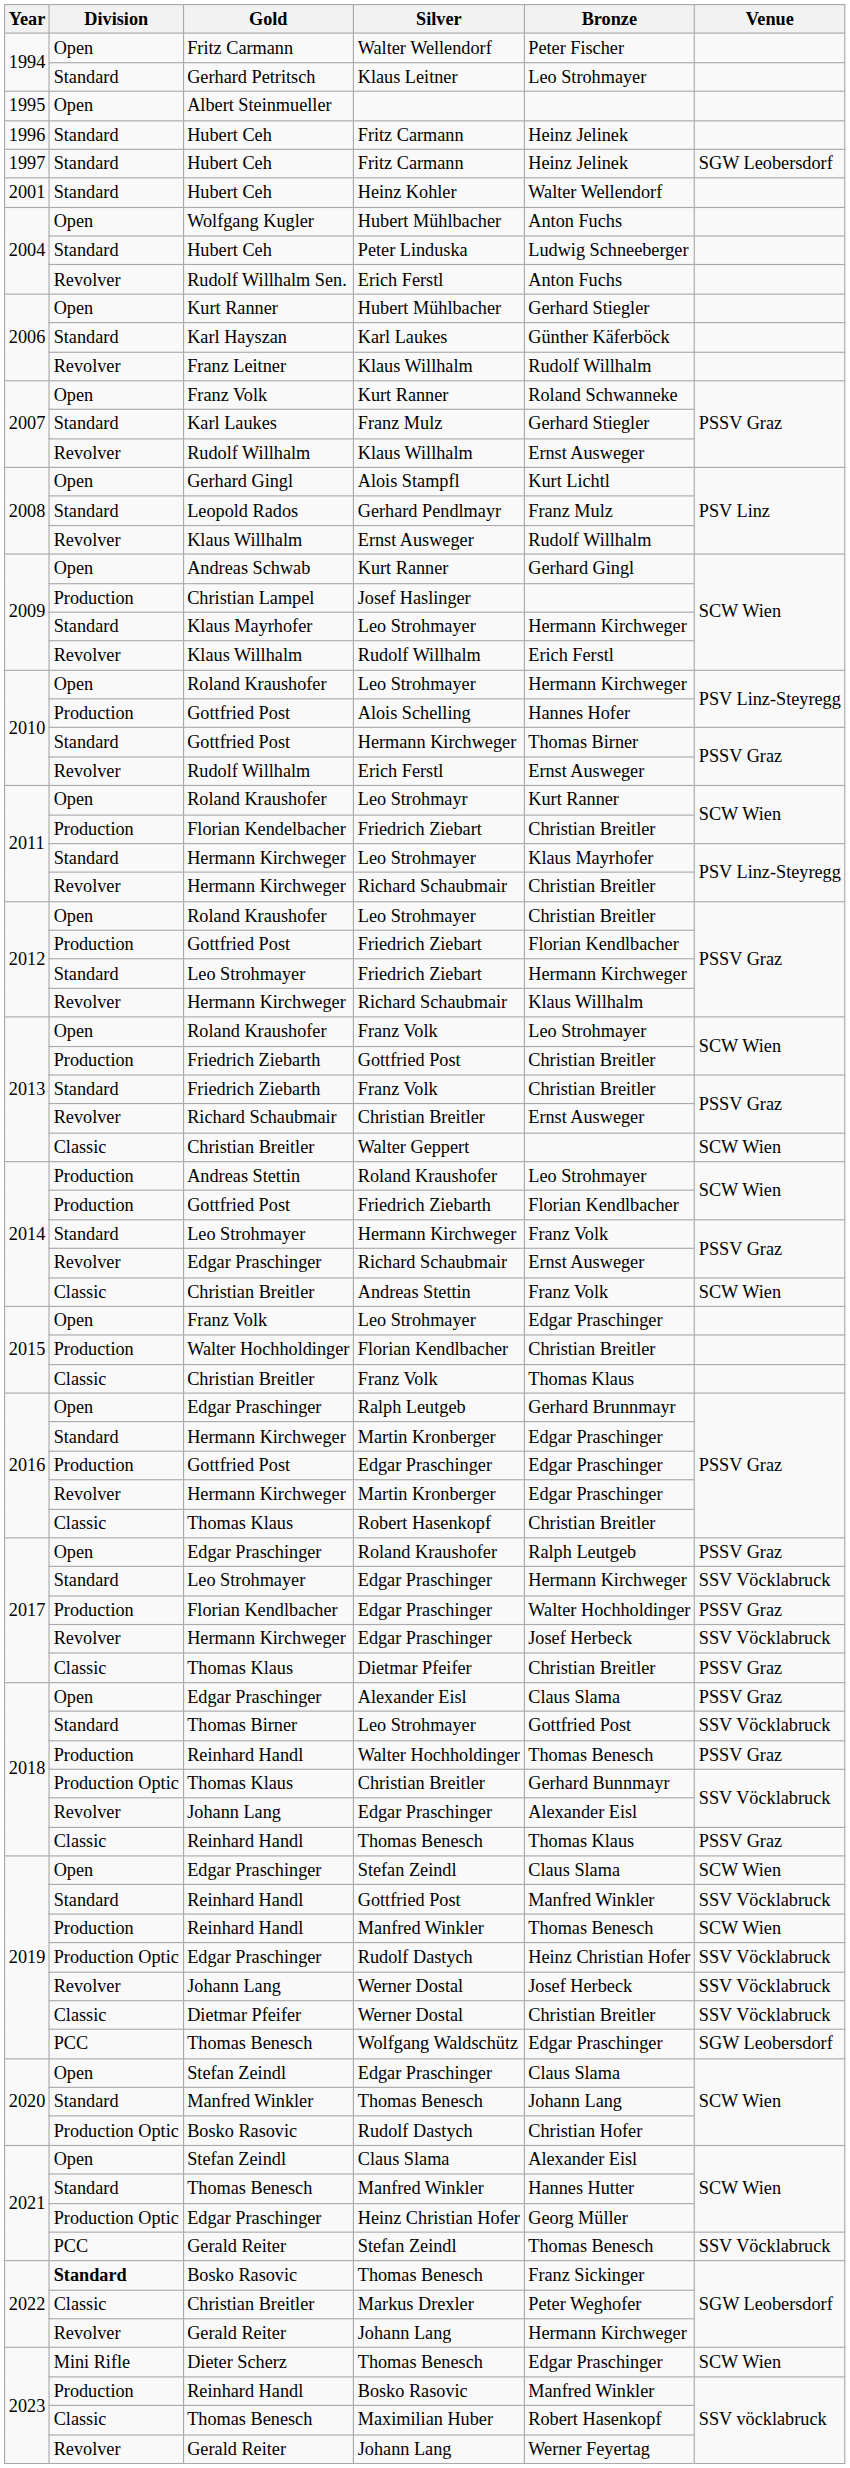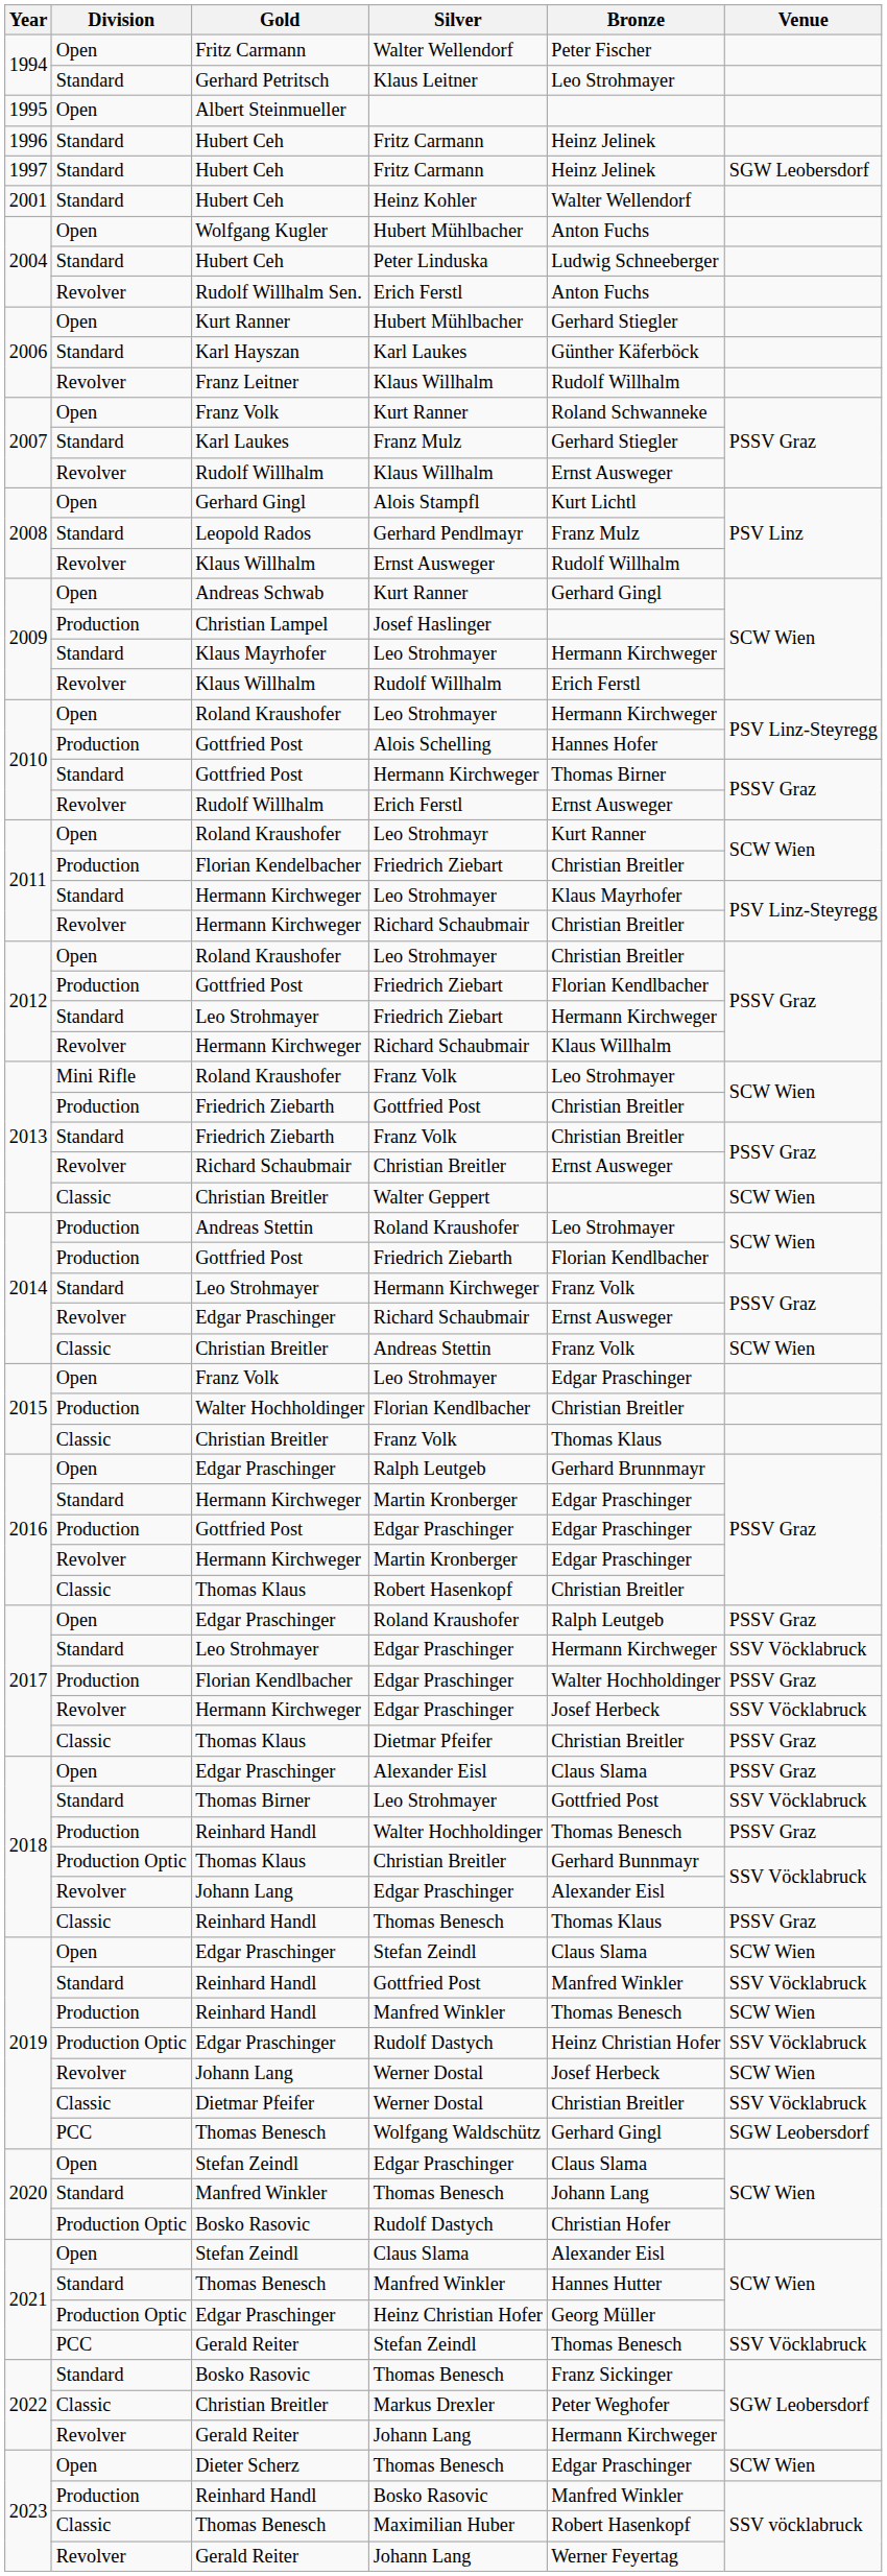 <table class="wikitable sortable" style="text-align: left;">
 <tr>
 <th>Year</th>
 <th>Division</th>
 <th> Gold</th>
 <th> Silver</th>
 <th> Bronze</th>
 <th>Venue</th>
 </tr>
 <tr>
 <td rowspan="2">1994</td>
 <td>Open</td>
 <td> Fritz Carmann</td>
 <td> Walter Wellendorf</td>
 <td> Peter Fischer</td>
 <td></td>
 </tr>
 <tr>
 <td>Standard</td>
 <td> Gerhard Petritsch</td>
 <td> Klaus Leitner</td>
 <td> Leo Strohmayer</td>
 <td></td>
 </tr>
 <tr>
 <td>1995</td>
 <td>Open</td>
 <td> Albert Steinmueller</td>
 <td></td>
 <td></td>
 <td></td>
 </tr>
 <tr>
 <td>1996</td>
 <td>Standard</td>
 <td> Hubert Ceh</td>
 <td> Fritz Carmann</td>
 <td> Heinz Jelinek</td>
 <td></td>
 </tr>
 <tr>
 <td>1997</td>
 <td>Standard</td>
 <td> Hubert Ceh</td>
 <td> Fritz Carmann</td>
 <td> Heinz Jelinek</td>
 <td>SGW Leobersdorf</td>
 </tr>
 <tr>
 <td>2001</td>
 <td>Standard</td>
 <td> Hubert Ceh</td>
 <td> Heinz Kohler</td>
 <td> Walter Wellendorf</td>
 <td></td>
 </tr>
 <tr>
 <td rowspan="3">2004</td>
 <td>Open</td>
 <td> Wolfgang Kugler</td>
 <td> Hubert Mühlbacher</td>
 <td> Anton Fuchs</td>
 <td></td>
 </tr>
 <tr>
 <td>Standard</td>
 <td> Hubert Ceh</td>
 <td> Peter Linduska</td>
 <td> Ludwig Schneeberger</td>
 <td></td>
 </tr>
 <tr>
 <td>Revolver</td>
 <td> Rudolf Willhalm Sen.</td>
 <td> Erich Ferstl</td>
 <td> Anton Fuchs</td>
 <td></td>
 </tr>
 <tr>
 <td rowspan="3">2006</td>
 <td>Open</td>
 <td> Kurt Ranner</td>
 <td> Hubert Mühlbacher</td>
 <td> Gerhard Stiegler</td>
 <td></td>
 </tr>
 <tr>
 <td>Standard</td>
 <td> Karl Hayszan</td>
 <td> Karl Laukes</td>
 <td> Günther Käferböck</td>
 <td></td>
 </tr>
 <tr>
 <td>Revolver</td>
 <td> Franz Leitner</td>
 <td> Klaus Willhalm</td>
 <td>Rudolf Willhalm</td>
 <td></td>
 </tr>
 <tr>
 <td rowspan="3">2007</td>
 <td>Open</td>
 <td> Franz Volk</td>
 <td> Kurt Ranner</td>
 <td> Roland Schwanneke</td>
 <td rowspan="3">PSSV Graz</td>
 </tr>
 <tr>
 <td>Standard</td>
 <td> Karl Laukes</td>
 <td> Franz Mulz</td>
 <td> Gerhard Stiegler</td>
 </tr>
 <tr>
 <td>Revolver</td>
 <td> Rudolf Willhalm</td>
 <td> Klaus Willhalm</td>
 <td> Ernst Ausweger</td>
 </tr>
 <tr>
 <td rowspan="3">2008</td>
 <td>Open</td>
 <td> Gerhard Gingl</td>
 <td> Alois Stampfl</td>
 <td> Kurt Lichtl</td>
 <td rowspan="3">PSV Linz</td>
 </tr>
 <tr>
 <td>Standard</td>
 <td> Leopold Rados</td>
 <td> Gerhard Pendlmayr</td>
 <td> Franz Mulz</td>
 </tr>
 <tr>
 <td>Revolver</td>
 <td> Klaus Willhalm</td>
 <td> Ernst Ausweger</td>
 <td> Rudolf Willhalm</td>
 </tr>
 <tr>
 <td rowspan="4">2009</td>
 <td>Open</td>
 <td> Andreas Schwab</td>
 <td> Kurt Ranner</td>
 <td> Gerhard Gingl</td>
 <td rowspan="4">SCW Wien</td>
 </tr>
 <tr>
 <td>Production</td>
 <td> Christian Lampel</td>
 <td> Josef Haslinger</td>
 <td></td>
 </tr>
 <tr>
 <td>Standard</td>
 <td> Klaus Mayrhofer</td>
 <td> Leo Strohmayer</td>
 <td> Hermann Kirchweger</td>
 </tr>
 <tr>
 <td>Revolver</td>
 <td> Klaus Willhalm</td>
 <td> Rudolf Willhalm</td>
 <td> Erich Ferstl</td>
 </tr>
 <tr>
 <td rowspan="4">2010</td>
 <td>Open</td>
 <td> Roland Kraushofer</td>
 <td> Leo Strohmayer</td>
 <td> Hermann Kirchweger</td>
 <td rowspan="2">PSV Linz-Steyregg</td>
 </tr>
 <tr>
 <td>Production</td>
 <td> Gottfried Post</td>
 <td> Alois Schelling</td>
 <td> Hannes Hofer</td>
 </tr>
 <tr>
 <td>Standard</td>
 <td> Gottfried Post</td>
 <td> Hermann Kirchweger</td>
 <td> Thomas Birner</td>
 <td rowspan="2">PSSV Graz</td>
 </tr>
 <tr>
 <td>Revolver</td>
 <td> Rudolf Willhalm</td>
 <td> Erich Ferstl</td>
 <td> Ernst Ausweger</td>
 </tr>
 <tr>
 <td rowspan="4">2011</td>
 <td>Open</td>
 <td> Roland Kraushofer</td>
 <td> Leo Strohmayr</td>
 <td> Kurt Ranner</td>
 <td rowspan="2">SCW Wien</td>
 </tr>
 <tr>
 <td>Production</td>
 <td> Florian Kendelbacher</td>
 <td> Friedrich Ziebart</td>
 <td> Christian Breitler</td>
 </tr>
 <tr>
 <td>Standard</td>
 <td> Hermann Kirchweger</td>
 <td> Leo Strohmayer</td>
 <td> Klaus Mayrhofer</td>
 <td rowspan="2">PSV Linz-Steyregg</td>
 </tr>
 <tr>
 <td>Revolver</td>
 <td> Hermann Kirchweger</td>
 <td> Richard Schaubmair</td>
 <td> Christian Breitler</td>
 </tr>
 <tr>
 <td rowspan="4">2012</td>
 <td>Open</td>
 <td> Roland Kraushofer</td>
 <td> Leo Strohmayer</td>
 <td> Christian Breitler</td>
 <td rowspan="4">PSSV Graz</td>
 </tr>
 <tr>
 <td>Production</td>
 <td> Gottfried Post</td>
 <td> Friedrich Ziebart</td>
 <td> Florian Kendlbacher</td>
 </tr>
 <tr>
 <td>Standard</td>
 <td> Leo Strohmayer</td>
 <td> Friedrich Ziebart</td>
 <td> Hermann Kirchweger</td>
 </tr>
 <tr>
 <td>Revolver</td>
 <td> Hermann Kirchweger</td>
 <td> Richard Schaubmair</td>
 <td> Klaus Willhalm</td>
 </tr>
 <tr>
 <td rowspan="5">2013</td>
-<td>Open</td>
+<td>Mini Rifle</td>
 <td> Roland Kraushofer</td>
 <td> Franz Volk</td>
 <td> Leo Strohmayer</td>
 <td rowspan="2">SCW Wien</td>
 </tr>
 <tr>
 <td>Production</td>
 <td> Friedrich Ziebarth</td>
 <td> Gottfried Post</td>
 <td> Christian Breitler</td>
 </tr>
 <tr>
 <td>Standard</td>
 <td> Friedrich Ziebarth</td>
 <td> Franz Volk</td>
 <td> Christian Breitler</td>
 <td rowspan="2">PSSV Graz</td>
 </tr>
 <tr>
 <td>Revolver</td>
 <td> Richard Schaubmair</td>
 <td> Christian Breitler</td>
 <td> Ernst Ausweger</td>
 </tr>
 <tr>
 <td>Classic</td>
 <td> Christian Breitler</td>
 <td> Walter Geppert</td>
 <td></td>
 <td>SCW Wien</td>
 </tr>
 <tr>
 <td rowspan="5">2014</td>
 <td>Production</td>
 <td> Andreas Stettin</td>
 <td> Roland Kraushofer</td>
 <td> Leo Strohmayer</td>
 <td rowspan="2">SCW Wien</td>
 </tr>
 <tr>
 <td>Production</td>
 <td> Gottfried Post</td>
 <td> Friedrich Ziebarth</td>
 <td> Florian Kendlbacher</td>
 </tr>
 <tr>
 <td>Standard</td>
 <td> Leo Strohmayer</td>
 <td> Hermann Kirchweger</td>
 <td> Franz Volk</td>
 <td rowspan="2">PSSV Graz</td>
 </tr>
 <tr>
 <td>Revolver</td>
 <td> Edgar Praschinger</td>
 <td> Richard Schaubmair</td>
 <td> Ernst Ausweger</td>
 </tr>
 <tr>
 <td>Classic</td>
 <td> Christian Breitler</td>
 <td> Andreas Stettin</td>
 <td> Franz Volk</td>
 <td>SCW Wien</td>
 </tr>
 <tr>
 <td rowspan="3">2015</td>
 <td>Open</td>
 <td> Franz Volk</td>
 <td> Leo Strohmayer</td>
 <td> Edgar Praschinger</td>
 <td></td>
 </tr>
 <tr>
 <td>Production</td>
 <td> Walter Hochholdinger</td>
 <td> Florian Kendlbacher</td>
 <td> Christian Breitler</td>
 <td></td>
 </tr>
 <tr>
 <td>Classic</td>
 <td> Christian Breitler</td>
 <td> Franz Volk</td>
 <td> Thomas Klaus</td>
 <td></td>
 </tr>
 <tr>
 <td rowspan="5">2016</td>
 <td>Open</td>
 <td> Edgar Praschinger</td>
 <td> Ralph Leutgeb</td>
 <td> Gerhard Brunnmayr</td>
 <td rowspan="5">PSSV Graz</td>
 </tr>
 <tr>
 <td>Standard</td>
 <td> Hermann Kirchweger</td>
 <td> Martin Kronberger</td>
 <td> Edgar Praschinger</td>
 </tr>
 <tr>
 <td>Production</td>
 <td> Gottfried Post</td>
 <td> Edgar Praschinger</td>
 <td> Edgar Praschinger</td>
 </tr>
 <tr>
 <td>Revolver</td>
 <td> Hermann Kirchweger</td>
 <td> Martin Kronberger</td>
 <td> Edgar Praschinger</td>
 </tr>
 <tr>
 <td>Classic</td>
 <td> Thomas Klaus</td>
 <td> Robert Hasenkopf</td>
 <td> Christian Breitler</td>
 </tr>
 <tr>
 <td rowspan="5">2017</td>
 <td>Open</td>
 <td> Edgar Praschinger</td>
 <td> Roland Kraushofer</td>
 <td> Ralph Leutgeb</td>
 <td>PSSV Graz</td>
 </tr>
 <tr>
 <td>Standard</td>
 <td> Leo Strohmayer</td>
 <td> Edgar Praschinger</td>
 <td> Hermann Kirchweger</td>
 <td>SSV Vöcklabruck</td>
 </tr>
 <tr>
 <td>Production</td>
 <td> Florian Kendlbacher</td>
 <td> Edgar Praschinger</td>
 <td> Walter Hochholdinger</td>
 <td>PSSV Graz</td>
 </tr>
 <tr>
 <td>Revolver</td>
 <td> Hermann Kirchweger</td>
 <td> Edgar Praschinger</td>
 <td> Josef Herbeck</td>
 <td>SSV Vöcklabruck</td>
 </tr>
 <tr>
 <td>Classic</td>
 <td> Thomas Klaus</td>
 <td> Dietmar Pfeifer</td>
 <td> Christian Breitler</td>
 <td>PSSV Graz</td>
 </tr>
 <tr>
 <td rowspan="6">2018</td>
 <td>Open</td>
 <td> Edgar Praschinger</td>
 <td> Alexander Eisl</td>
 <td> Claus Slama</td>
 <td>PSSV Graz</td>
 </tr>
 <tr>
 <td>Standard</td>
 <td> Thomas Birner</td>
 <td> Leo Strohmayer</td>
 <td> Gottfried Post</td>
 <td>SSV Vöcklabruck</td>
 </tr>
 <tr>
 <td>Production</td>
 <td> Reinhard Handl</td>
 <td> Walter Hochholdinger</td>
 <td> Thomas Benesch</td>
 <td>PSSV Graz</td>
 </tr>
 <tr>
 <td>Production Optic</td>
 <td> Thomas Klaus</td>
 <td> Christian Breitler</td>
 <td> Gerhard Bunnmayr</td>
 <td rowspan="2">SSV Vöcklabruck</td>
 </tr>
 <tr>
 <td>Revolver</td>
 <td> Johann Lang</td>
 <td> Edgar Praschinger</td>
 <td> Alexander Eisl</td>
 </tr>
 <tr>
 <td>Classic</td>
 <td> Reinhard Handl</td>
 <td> Thomas Benesch</td>
 <td> Thomas Klaus</td>
 <td>PSSV Graz</td>
 </tr>
 <tr>
 <td rowspan="7">2019</td>
 <td>Open</td>
 <td> Edgar Praschinger</td>
 <td> Stefan Zeindl</td>
 <td> Claus Slama</td>
 <td>SCW Wien</td>
 </tr>
 <tr>
 <td>Standard</td>
 <td> Reinhard Handl</td>
 <td> Gottfried Post</td>
 <td> Manfred Winkler</td>
 <td>SSV Vöcklabruck</td>
 </tr>
 <tr>
 <td>Production</td>
 <td> Reinhard Handl</td>
 <td> Manfred Winkler</td>
 <td> Thomas Benesch</td>
 <td>SCW Wien</td>
 </tr>
 <tr>
 <td>Production Optic</td>
 <td> Edgar Praschinger</td>
 <td> Rudolf Dastych</td>
 <td> Heinz Christian Hofer</td>
 <td>SSV Vöcklabruck</td>
 </tr>
 <tr>
 <td>Revolver</td>
 <td> Johann Lang</td>
 <td> Werner Dostal</td>
 <td> Josef Herbeck</td>
-<td>SSV Vöcklabruck</td>
+<td>SCW Wien</td>
 </tr>
 <tr>
 <td>Classic</td>
 <td> Dietmar Pfeifer</td>
 <td> Werner Dostal</td>
 <td> Christian Breitler</td>
 <td>SSV Vöcklabruck</td>
 </tr>
 <tr>
 <td>PCC</td>
 <td> Thomas Benesch</td>
 <td> Wolfgang Waldschütz</td>
-<td> Edgar Praschinger</td>
+<td> Gerhard Gingl</td>
 <td>SGW Leobersdorf</td>
 </tr>
 <tr>
 <td rowspan="3">2020</td>
 <td>Open</td>
 <td> Stefan Zeindl</td>
 <td> Edgar Praschinger</td>
 <td> Claus Slama</td>
 <td rowspan="3">SCW Wien</td>
 </tr>
 <tr>
 <td>Standard</td>
 <td> Manfred Winkler</td>
 <td> Thomas Benesch</td>
 <td> Johann Lang</td>
 </tr>
 <tr>
 <td>Production Optic</td>
 <td> Bosko Rasovic</td>
 <td> Rudolf Dastych</td>
 <td> Christian Hofer</td>
 </tr>
 <tr>
 <td rowspan="4">2021</td>
 <td>Open</td>
 <td> Stefan Zeindl</td>
 <td> Claus Slama</td>
 <td> Alexander Eisl</td>
 <td rowspan="3">SCW Wien</td>
 </tr>
 <tr>
 <td>Standard</td>
 <td> Thomas Benesch</td>
 <td> Manfred Winkler</td>
 <td> Hannes Hutter</td>
 </tr>
 <tr>
 <td>Production Optic</td>
 <td> Edgar Praschinger</td>
 <td> Heinz Christian Hofer</td>
 <td> Georg Müller</td>
 </tr>
 <tr>
 <td>PCC</td>
 <td> Gerald Reiter</td>
 <td> Stefan Zeindl</td>
 <td> Thomas Benesch</td>
 <td>SSV Vöcklabruck</td>
 </tr>
 <tr>
 <td rowspan="3">2022</td>
-<td><strong>Standard</strong></td>
+<td>Standard</td>
 <td> Bosko Rasovic</td>
 <td> Thomas Benesch</td>
 <td> Franz Sickinger</td>
 <td rowspan="3">SGW Leobersdorf</td>
 </tr>
 <tr>
 <td>Classic</td>
 <td> Christian Breitler</td>
 <td> Markus Drexler</td>
 <td> Peter Weghofer</td>
 </tr>
 <tr>
 <td>Revolver</td>
 <td> Gerald Reiter</td>
 <td> Johann Lang</td>
 <td> Hermann Kirchweger</td>
 </tr>
 <tr>
 <td rowspan="4">2023</td>
-<td>Mini Rifle</td>
+<td>Open</td>
 <td> Dieter Scherz</td>
 <td> Thomas Benesch</td>
 <td> Edgar Praschinger</td>
 <td>SCW Wien</td>
 </tr>
 <tr>
 <td>Production</td>
 <td> Reinhard Handl</td>
 <td> Bosko Rasovic</td>
 <td> Manfred Winkler</td>
 <td rowspan="3">SSV vöcklabruck</td>
 </tr>
 <tr>
 <td>Classic</td>
 <td> Thomas Benesch</td>
 <td> Maximilian Huber</td>
 <td> Robert Hasenkopf</td>
 </tr>
 <tr>
 <td>Revolver</td>
 <td> Gerald Reiter</td>
 <td> Johann Lang</td>
 <td> Werner Feyertag</td>
 </tr>
 </table>
